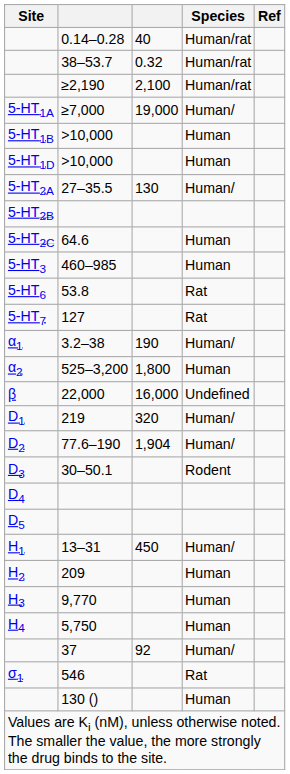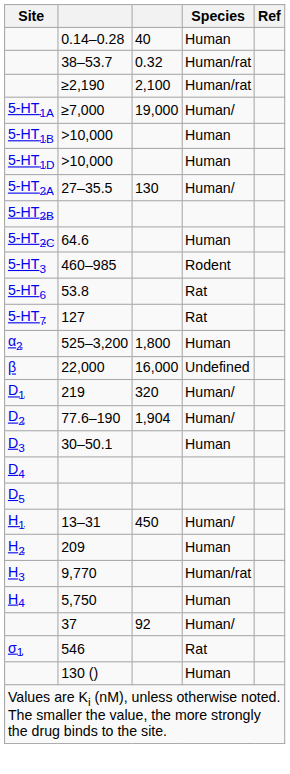 <table class="wikitable floatright" style="font-size:small;">
 <tr>
 <th>Site</th>
 <th></th>
 <th></th>
 <th>Species</th>
 <th>Ref</th>
 </tr>
 <tr>
 <td></td>
 <td>0.14–0.28</td>
 <td>40</td>
-<td>Human/rat</td>
+<td>Human</td>
 <td></td>
 </tr>
 <tr>
 <td></td>
 <td>38–53.7</td>
 <td>0.32</td>
 <td>Human/rat</td>
 <td></td>
 </tr>
 <tr>
 <td></td>
 <td>≥2,190</td>
 <td>2,100</td>
 <td>Human/rat</td>
 <td></td>
 </tr>
 <tr>
 <td><a href='#'>5-HT<sub>1A</sub></a></td>
 <td>≥7,000</td>
 <td>19,000</td>
 <td>Human/</td>
 <td></td>
 </tr>
 <tr>
 <td><a href='#'>5-HT<sub>1B</sub></a></td>
 <td>>10,000</td>
 <td></td>
 <td>Human</td>
 <td></td>
 </tr>
 <tr>
 <td><a href='#'>5-HT<sub>1D</sub></a></td>
 <td>>10,000</td>
 <td></td>
 <td>Human</td>
 <td></td>
 </tr>
 <tr>
 <td><a href='#'>5-HT<sub>2A</sub></a></td>
 <td>27–35.5</td>
 <td>130</td>
 <td>Human/</td>
 <td></td>
 </tr>
 <tr>
 <td><a href='#'>5-HT<sub>2B</sub></a></td>
 <td></td>
 <td></td>
 <td></td>
 <td></td>
 </tr>
 <tr>
 <td><a href='#'>5-HT<sub>2C</sub></a></td>
 <td>64.6</td>
 <td></td>
 <td>Human</td>
 <td></td>
 </tr>
 <tr>
 <td><a href='#'>5-HT<sub>3</sub></a></td>
 <td>460–985</td>
 <td></td>
-<td>Human</td>
+<td>Rodent</td>
 <td></td>
 </tr>
 <tr>
 <td><a href='#'>5-HT<sub>6</sub></a></td>
 <td>53.8</td>
 <td></td>
 <td>Rat</td>
 <td></td>
 </tr>
 <tr>
 <td><a href='#'>5-HT<sub>7</sub></a></td>
 <td>127</td>
 <td></td>
 <td>Rat</td>
-<td></td>
-</tr>
-<tr>
-<td><a href='#'>α<sub>1</sub></a></td>
-<td>3.2–38</td>
-<td>190</td>
-<td>Human/</td>
 <td></td>
 </tr>
 <tr>
 <td><a href='#'>α<sub>2</sub></a></td>
 <td>525–3,200</td>
 <td>1,800</td>
 <td>Human</td>
 <td></td>
 </tr>
 <tr>
 <td><a href='#'>β</a></td>
 <td>22,000</td>
 <td>16,000</td>
 <td>Undefined</td>
 <td></td>
 </tr>
 <tr>
 <td><a href='#'>D<sub>1</sub></a></td>
 <td>219</td>
 <td>320</td>
 <td>Human/</td>
 <td></td>
 </tr>
 <tr>
 <td><a href='#'>D<sub>2</sub></a></td>
 <td>77.6–190</td>
 <td>1,904</td>
 <td>Human/</td>
 <td></td>
 </tr>
 <tr>
 <td><a href='#'>D<sub>3</sub></a></td>
 <td>30–50.1</td>
 <td></td>
-<td>Rodent</td>
+<td>Human</td>
 <td></td>
 </tr>
 <tr>
 <td><a href='#'>D<sub>4</sub></a></td>
 <td></td>
 <td></td>
 <td></td>
 <td></td>
 </tr>
 <tr>
 <td><a href='#'>D<sub>5</sub></a></td>
 <td></td>
 <td></td>
 <td></td>
 <td></td>
 </tr>
 <tr>
 <td><a href='#'>H<sub>1</sub></a></td>
 <td>13–31</td>
 <td>450</td>
 <td>Human/</td>
 <td></td>
 </tr>
 <tr>
 <td><a href='#'>H<sub>2</sub></a></td>
 <td>209</td>
 <td></td>
 <td>Human</td>
 <td></td>
 </tr>
 <tr>
 <td><a href='#'>H<sub>3</sub></a></td>
 <td>9,770</td>
 <td></td>
-<td>Human</td>
+<td>Human/rat</td>
 <td></td>
 </tr>
 <tr>
 <td><a href='#'>H<sub>4</sub></a></td>
 <td>5,750</td>
 <td></td>
 <td>Human</td>
 <td></td>
 </tr>
 <tr>
 <td></td>
 <td>37</td>
 <td>92</td>
 <td>Human/</td>
 <td></td>
 </tr>
 <tr>
 <td><a href='#'>σ<sub>1</sub></a></td>
 <td>546</td>
 <td></td>
 <td>Rat</td>
 <td></td>
 </tr>
 <tr>
 <td></td>
 <td>130 ()</td>
 <td></td>
 <td>Human</td>
 <td></td>
 </tr>
 <tr class="sortbottom">
 <td colspan="5" style="width: 1px;">Values are K<sub>i</sub> (nM), unless otherwise noted. The smaller the value, the more strongly the drug binds to the site.</td>
 </tr>
 </table>
